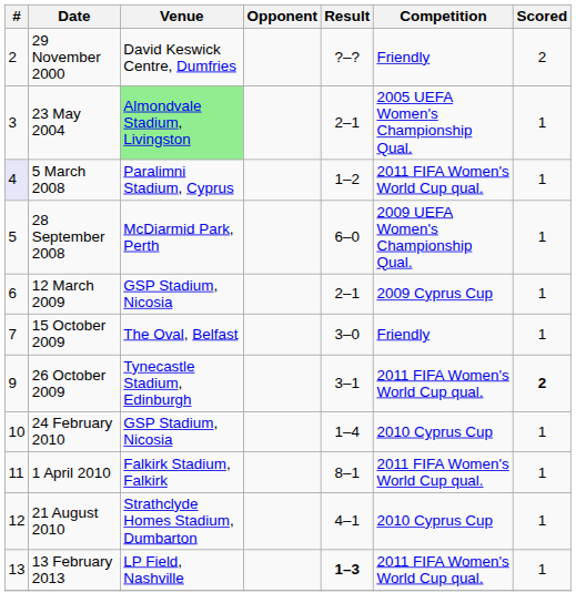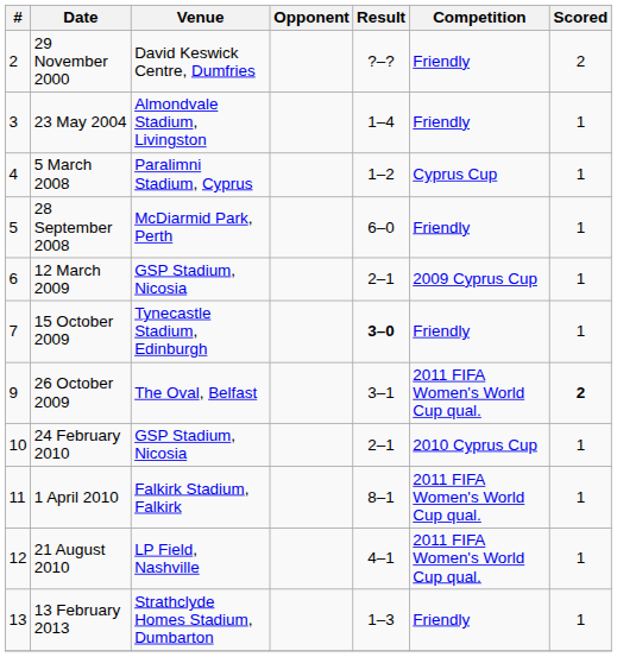 <table class="wikitable">
 <tr>
 <th>#</th>
 <th>Date</th>
 <th>Venue</th>
 <th>Opponent</th>
 <th>Result</th>
 <th>Competition</th>
 <th>Scored</th>
 </tr>
 <tr>
 <td>2</td>
 <td>29 November 2000</td>
 <td>David Keswick Centre, <a href='#'>Dumfries</a></td>
 <td></td>
 <td align="center">?–?</td>
 <td><a href='#'>Friendly</a></td>
 <td align="center">2</td>
 </tr>
 <tr>
 <td>3</td>
 <td>23 May 2004</td>
-<td style="background: lightgreen;"><a href='#'>Almondvale Stadium</a>, <a href='#'>Livingston</a></td>
+<td><a href='#'>Almondvale Stadium</a>, <a href='#'>Livingston</a></td>
 <td></td>
-<td align="center">2–1</td>
-<td><a href='#'>2005 UEFA Women's Championship Qual.</a></td>
+<td align="center">1–4</td>
+<td><a href='#'>Friendly</a></td>
 <td align="center">1</td>
 </tr>
 <tr>
-<td style="background: lavender;">4</td>
+<td>4</td>
 <td>5 March 2008</td>
 <td><a href='#'>Paralimni Stadium</a>, <a href='#'>Cyprus</a></td>
 <td></td>
 <td align="center">1–2</td>
-<td><a href='#'>2011 FIFA Women's World Cup qual.</a></td>
+<td><a href='#'>Cyprus Cup</a></td>
 <td align="center">1</td>
 </tr>
 <tr>
 <td>5</td>
 <td>28 September 2008</td>
 <td><a href='#'>McDiarmid Park</a>, <a href='#'>Perth</a></td>
 <td></td>
 <td align="center">6–0</td>
-<td><a href='#'>2009 UEFA Women's Championship Qual.</a></td>
+<td><a href='#'>Friendly</a></td>
 <td align="center">1</td>
 </tr>
 <tr>
 <td>6</td>
 <td>12 March 2009</td>
 <td><a href='#'>GSP Stadium</a>, <a href='#'>Nicosia</a></td>
 <td></td>
 <td align="center">2–1</td>
 <td><a href='#'>2009 Cyprus Cup</a></td>
 <td align="center">1</td>
 </tr>
 <tr>
 <td>7</td>
 <td>15 October 2009</td>
-<td><a href='#'>The Oval</a>, <a href='#'>Belfast</a></td>
+<td><a href='#'>Tynecastle Stadium</a>, <a href='#'>Edinburgh</a></td>
 <td></td>
-<td align="center">3–0</td>
+<td align="center"><strong>3–0</strong></td>
 <td><a href='#'>Friendly</a></td>
 <td align="center">1</td>
 </tr>
 <tr>
 <td>9</td>
 <td>26 October 2009</td>
-<td><a href='#'>Tynecastle Stadium</a>, <a href='#'>Edinburgh</a></td>
+<td><a href='#'>The Oval</a>, <a href='#'>Belfast</a></td>
 <td></td>
 <td align="center">3–1</td>
 <td><a href='#'>2011 FIFA Women's World Cup qual.</a></td>
 <td align="center"><strong>2</strong></td>
 </tr>
 <tr>
 <td>10</td>
 <td>24 February 2010</td>
 <td><a href='#'>GSP Stadium</a>, <a href='#'>Nicosia</a></td>
 <td></td>
-<td align="center">1–4</td>
+<td align="center">2–1</td>
 <td><a href='#'>2010 Cyprus Cup</a></td>
 <td align="center">1</td>
 </tr>
 <tr>
 <td>11</td>
 <td>1 April 2010</td>
 <td><a href='#'>Falkirk Stadium</a>, <a href='#'>Falkirk</a></td>
 <td></td>
 <td align="center">8–1</td>
 <td><a href='#'>2011 FIFA Women's World Cup qual.</a></td>
 <td align="center">1</td>
 </tr>
 <tr>
 <td>12</td>
 <td>21 August 2010</td>
-<td><a href='#'>Strathclyde Homes Stadium</a>, <a href='#'>Dumbarton</a></td>
+<td><a href='#'>LP Field</a>, <a href='#'>Nashville</a></td>
 <td></td>
 <td align="center">4–1</td>
-<td><a href='#'>2010 Cyprus Cup</a></td>
+<td><a href='#'>2011 FIFA Women's World Cup qual.</a></td>
 <td align="center">1</td>
 </tr>
 <tr>
 <td>13</td>
 <td>13 February 2013</td>
-<td><a href='#'>LP Field</a>, <a href='#'>Nashville</a></td>
+<td><a href='#'>Strathclyde Homes Stadium</a>, <a href='#'>Dumbarton</a></td>
 <td></td>
-<td align="center"><strong>1–3</strong></td>
-<td><a href='#'>2011 FIFA Women's World Cup qual.</a></td>
+<td align="center">1–3</td>
+<td><a href='#'>Friendly</a></td>
 <td align="center">1</td>
 </tr>
 <tr>
 </tr>
 </table>
